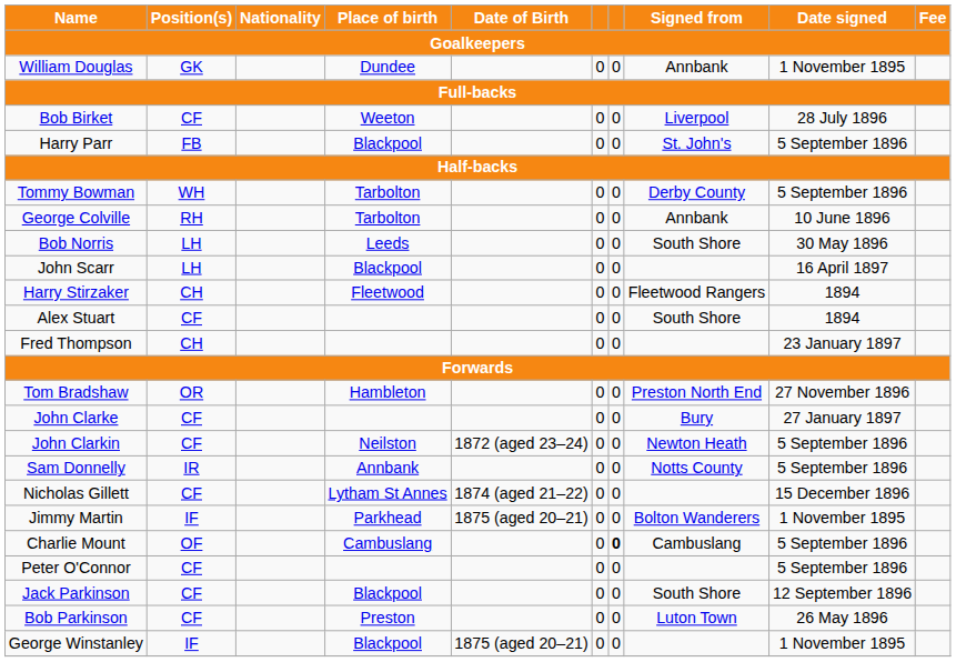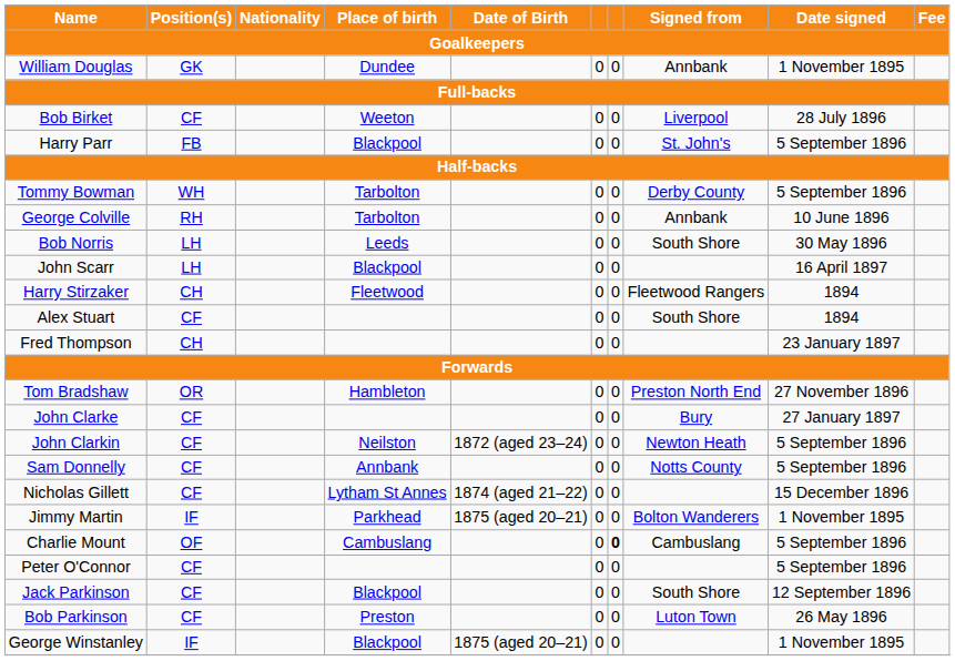 <table class="wikitable" style="text-align:center; font-size:90%;">
 <tr>
 <th style="background-color:#F68712; color:white; text-align:center;">Name</th>
 <th style="background-color:#F68712; color:white; text-align:center;">Position(s)</th>
 <th style="background-color:#F68712; color:white; text-align:center;">Nationality</th>
 <th style="background-color:#F68712; color:white; text-align:center;">Place of birth</th>
 <th style="background-color:#F68712; color:white; text-align:center;">Date of Birth</th>
 <th style="background-color:#F68712; color:white; text-align:center;"></th>
 <th style="background-color:#F68712; color:white; text-align:center;"></th>
 <th style="background-color:#F68712; color:white; text-align:center;">Signed from</th>
 <th style="background-color:#F68712; color:white; text-align:center;">Date signed</th>
 <th style="background-color:#F68712; color:white; text-align:center;">Fee</th>
 </tr>
 <tr>
 <th colspan="10" style="background-color:#F68712; color:white; text-align:center"><strong>Goalkeepers</strong></th>
 </tr>
 <tr>
 <td><a href='#'>William Douglas</a></td>
 <td><a href='#'>GK</a></td>
 <td></td>
 <td><a href='#'>Dundee</a></td>
 <td></td>
 <td>0</td>
 <td>0</td>
 <td> Annbank</td>
 <td>1 November 1895</td>
 <td></td>
 </tr>
 <tr>
 <th colspan="10" style="background-color:#F68712; color:white; text-align:center"><strong>Full-backs</strong></th>
 </tr>
 <tr>
 <td><a href='#'>Bob Birket</a></td>
 <td><a href='#'>CF</a></td>
 <td></td>
 <td><a href='#'>Weeton</a></td>
 <td></td>
 <td>0</td>
 <td>0</td>
 <td> <a href='#'>Liverpool</a></td>
 <td>28 July 1896</td>
 <td></td>
 </tr>
 <tr>
 <td>Harry Parr</td>
 <td><a href='#'>FB</a></td>
 <td></td>
 <td><a href='#'>Blackpool</a></td>
 <td></td>
 <td>0</td>
 <td>0</td>
 <td> <a href='#'>St. John's</a></td>
 <td>5 September 1896</td>
 <td></td>
 </tr>
 <tr>
 <th colspan="10" style="background-color:#F68712; color:white; text-align:center"><strong>Half-backs</strong></th>
 </tr>
 <tr>
 <td><a href='#'>Tommy Bowman</a></td>
 <td><a href='#'>WH</a></td>
 <td></td>
 <td><a href='#'>Tarbolton</a></td>
 <td></td>
 <td>0</td>
 <td>0</td>
 <td> <a href='#'>Derby County</a></td>
 <td>5 September 1896</td>
 <td></td>
 </tr>
 <tr>
 <td><a href='#'>George Colville</a></td>
 <td><a href='#'>RH</a></td>
 <td></td>
 <td><a href='#'>Tarbolton</a></td>
 <td></td>
 <td>0</td>
 <td>0</td>
 <td> Annbank</td>
 <td>10 June 1896</td>
 <td></td>
 </tr>
 <tr>
 <td><a href='#'>Bob Norris</a></td>
 <td><a href='#'>LH</a></td>
 <td></td>
 <td><a href='#'>Leeds</a></td>
 <td></td>
 <td>0</td>
 <td>0</td>
 <td> South Shore</td>
 <td>30 May 1896</td>
 <td></td>
 </tr>
 <tr>
 <td>John Scarr</td>
 <td><a href='#'>LH</a></td>
 <td></td>
 <td><a href='#'>Blackpool</a></td>
 <td></td>
 <td>0</td>
 <td>0</td>
 <td></td>
 <td>16 April 1897</td>
 <td></td>
 </tr>
 <tr>
 <td><a href='#'>Harry Stirzaker</a></td>
 <td><a href='#'>CH</a></td>
 <td></td>
 <td><a href='#'>Fleetwood</a></td>
 <td></td>
 <td>0</td>
 <td>0</td>
 <td> Fleetwood Rangers</td>
 <td>1894</td>
 <td></td>
 </tr>
 <tr>
 <td>Alex Stuart</td>
 <td><a href='#'>CF</a></td>
 <td></td>
 <td></td>
 <td></td>
 <td>0</td>
 <td>0</td>
 <td> South Shore</td>
 <td>1894</td>
 <td></td>
 </tr>
 <tr>
 <td>Fred Thompson</td>
 <td><a href='#'>CH</a></td>
 <td></td>
 <td></td>
 <td></td>
 <td>0</td>
 <td>0</td>
 <td></td>
 <td>23 January 1897</td>
 <td></td>
 </tr>
 <tr>
 <th colspan="10" style="background-color:#F68712; color:white; text-align:center"><strong>Forwards</strong></th>
 </tr>
 <tr>
 <td><a href='#'>Tom Bradshaw</a></td>
 <td><a href='#'>OR</a></td>
 <td></td>
 <td><a href='#'>Hambleton</a></td>
 <td></td>
 <td>0</td>
 <td>0</td>
 <td> <a href='#'>Preston North End</a></td>
 <td>27 November 1896</td>
 <td></td>
 </tr>
 <tr>
 <td><a href='#'>John Clarke</a></td>
 <td><a href='#'>CF</a></td>
 <td></td>
 <td></td>
 <td></td>
 <td>0</td>
 <td>0</td>
 <td> <a href='#'>Bury</a></td>
 <td>27 January 1897</td>
 <td></td>
 </tr>
 <tr>
 <td><a href='#'>John Clarkin</a></td>
 <td><a href='#'>CF</a></td>
 <td></td>
 <td><a href='#'>Neilston</a></td>
 <td>1872 (aged 23–24)</td>
 <td>0</td>
 <td>0</td>
 <td> <a href='#'>Newton Heath</a></td>
 <td>5 September 1896</td>
 <td></td>
 </tr>
 <tr>
 <td><a href='#'>Sam Donnelly</a></td>
-<td><a href='#'>IR</a></td>
+<td><a href='#'>CF</a></td>
 <td></td>
 <td><a href='#'>Annbank</a></td>
 <td></td>
 <td>0</td>
 <td>0</td>
 <td> <a href='#'>Notts County</a></td>
 <td>5 September 1896</td>
 <td></td>
 </tr>
 <tr>
 <td>Nicholas Gillett</td>
 <td><a href='#'>CF</a></td>
 <td></td>
 <td><a href='#'>Lytham St Annes</a></td>
 <td>1874 (aged 21–22)</td>
 <td>0</td>
 <td>0</td>
 <td></td>
 <td>15 December 1896</td>
 <td></td>
 </tr>
 <tr>
 <td>Jimmy Martin</td>
 <td><a href='#'>IF</a></td>
 <td></td>
 <td><a href='#'>Parkhead</a></td>
 <td>1875 (aged 20–21)</td>
 <td>0</td>
 <td>0</td>
 <td> <a href='#'>Bolton Wanderers</a></td>
 <td>1 November 1895</td>
 <td></td>
 </tr>
 <tr>
 <td>Charlie Mount</td>
 <td><a href='#'>OF</a></td>
 <td></td>
 <td><a href='#'>Cambuslang</a></td>
 <td></td>
 <td>0</td>
 <td><strong>0</strong></td>
 <td> Cambuslang</td>
 <td>5 September 1896</td>
 <td></td>
 </tr>
 <tr>
 <td>Peter O'Connor</td>
 <td><a href='#'>CF</a></td>
 <td></td>
 <td></td>
 <td></td>
 <td>0</td>
 <td>0</td>
 <td></td>
 <td>5 September 1896</td>
 <td></td>
 </tr>
 <tr>
 <td><a href='#'>Jack Parkinson</a></td>
 <td><a href='#'>CF</a></td>
 <td></td>
 <td><a href='#'>Blackpool</a></td>
 <td></td>
 <td>0</td>
 <td>0</td>
 <td> South Shore</td>
 <td>12 September 1896</td>
 <td></td>
 </tr>
 <tr>
 <td><a href='#'>Bob Parkinson</a></td>
 <td><a href='#'>CF</a></td>
 <td></td>
 <td><a href='#'>Preston</a></td>
 <td></td>
 <td>0</td>
 <td>0</td>
 <td> <a href='#'>Luton Town</a></td>
 <td>26 May 1896</td>
 <td></td>
 </tr>
 <tr>
 <td>George Winstanley</td>
 <td><a href='#'>IF</a></td>
 <td></td>
 <td><a href='#'>Blackpool</a></td>
 <td>1875 (aged 20–21)</td>
 <td>0</td>
 <td>0</td>
 <td></td>
 <td>1 November 1895</td>
 <td></td>
 </tr>
 <tr>
 </tr>
 </table>
